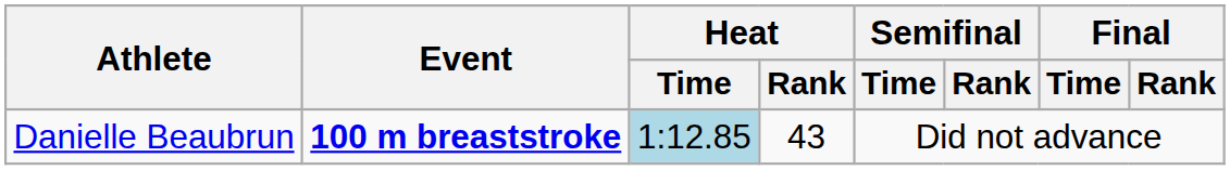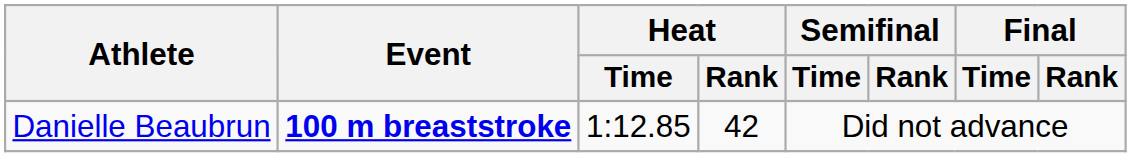 <table class=wikitable style="font-size:90%">
 <tr>
 <th rowspan="2">Athlete</th>
 <th rowspan="2">Event</th>
 <th colspan="2">Heat</th>
 <th colspan="2">Semifinal</th>
 <th colspan="2">Final</th>
 </tr>
 <tr style="font-size:95%">
 <th>Time</th>
 <th>Rank</th>
 <th>Time</th>
 <th>Rank</th>
 <th>Time</th>
 <th>Rank</th>
 </tr>
 <tr align=center>
 <td align=left><a href='#'>Danielle Beaubrun</a></td>
 <td align=left><strong><a href='#'>100 m breaststroke</a></strong></td>
-<td style="background: lightblue;">1:12.85</td>
-<td>43</td>
+<td>1:12.85</td>
+<td>42</td>
 <td colspan=4>Did not advance</td>
 </tr>
 </table>
